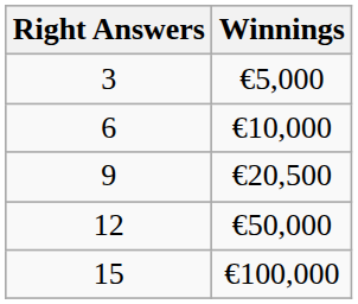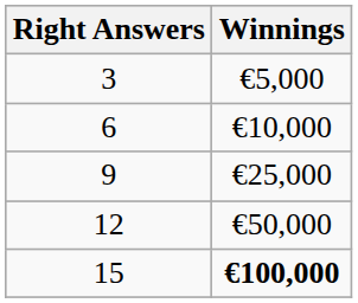 <table class="wikitable">
 <tr>
 <th>Right Answers</th>
 <th>Winnings</th>
 </tr>
 <tr>
 <td align=center>3</td>
 <td align=center>€5,000</td>
 </tr>
 <tr>
 <td align=center>6</td>
 <td align=center>€10,000</td>
 </tr>
 <tr>
 <td align=center>9</td>
-<td align=center>€20,500</td>
+<td align=center>€25,000</td>
 </tr>
 <tr>
 <td align=center>12</td>
 <td align=center>€50,000</td>
 </tr>
 <tr>
 <td align=center>15</td>
-<td align=center>€100,000</td>
+<td align=center><strong>€100,000</strong></td>
 </tr>
 </table>
